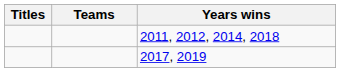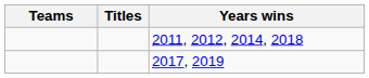 <table class="wikitable sortable" style="text-align:left" width="400px">
 <tr>
+<th width=100px>Teams</th>
 <th width=50px>Titles</th>
-<th width=100px>Teams</th>
 <th width=250px>Years wins</th>
 </tr>
 <tr>
 <td></td>
 <td></td>
 <td><a href='#'>2011</a>, <a href='#'>2012</a>, <a href='#'>2014</a>, <a href='#'>2018</a></td>
 </tr>
 <tr>
 <td></td>
 <td></td>
 <td><a href='#'>2017</a>, <a href='#'>2019</a></td>
 </tr>
 </table>
